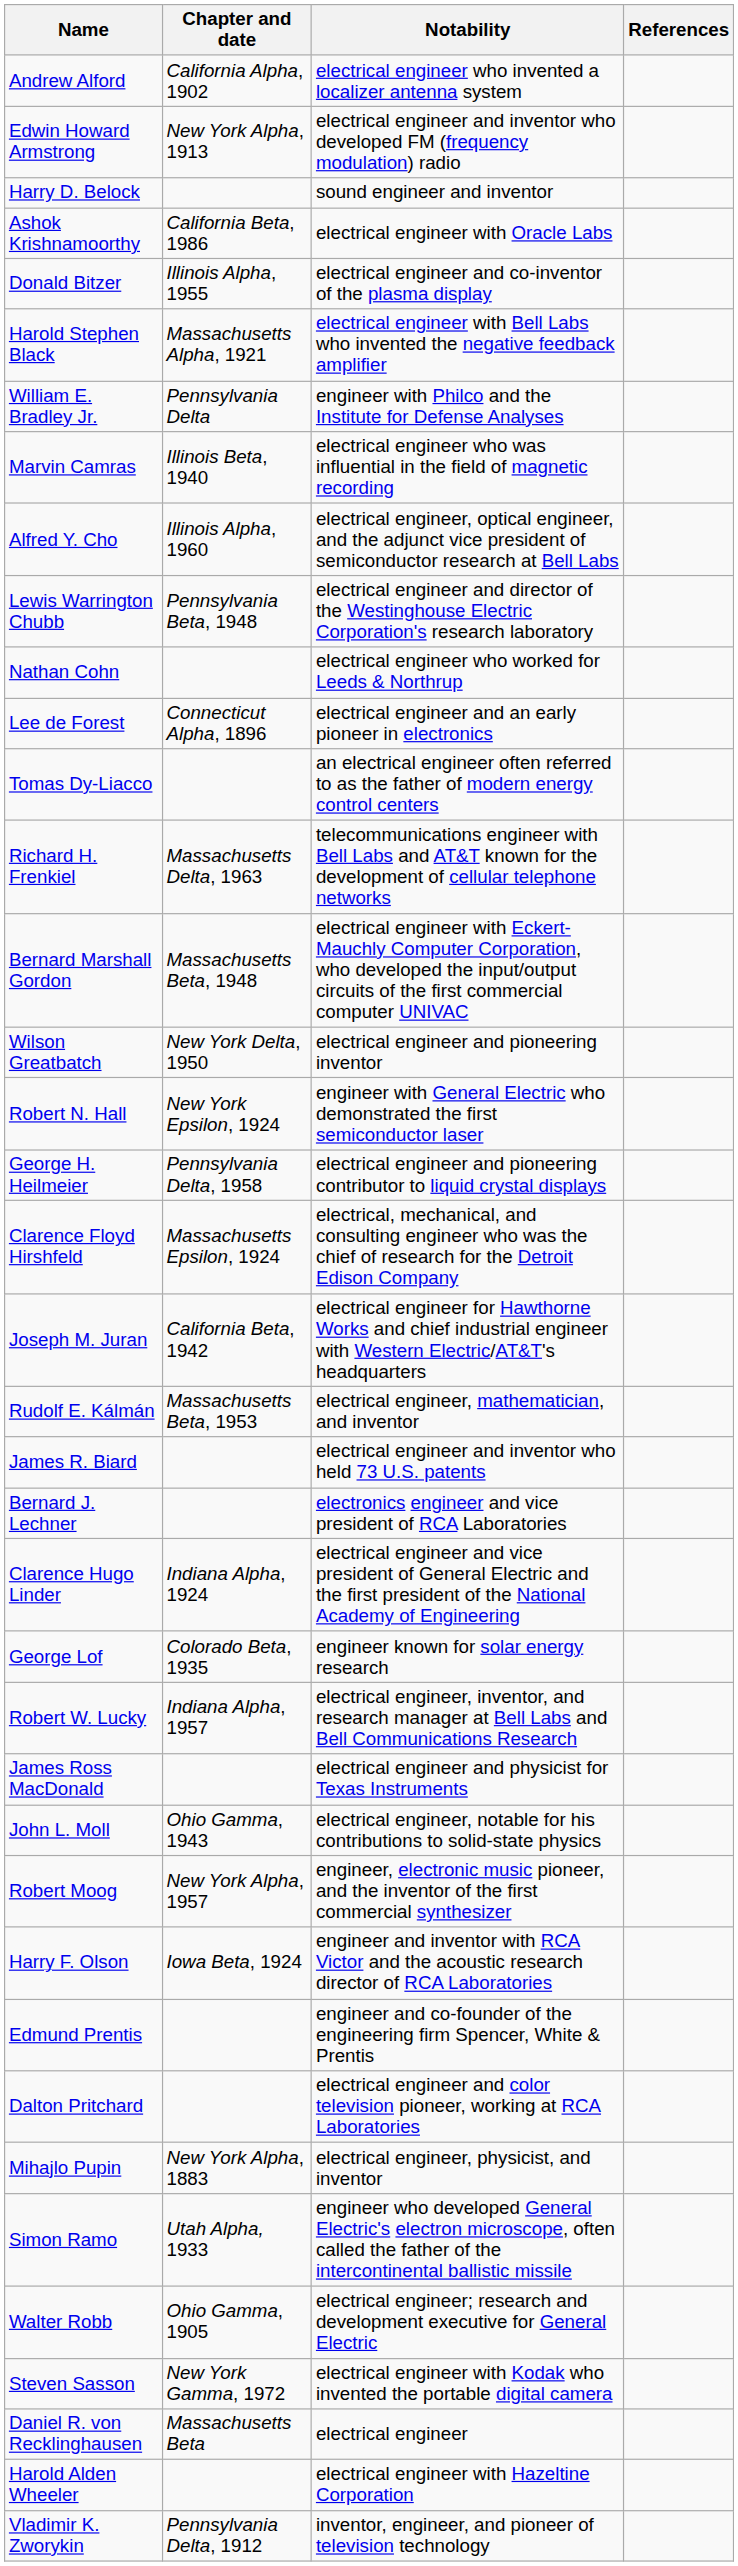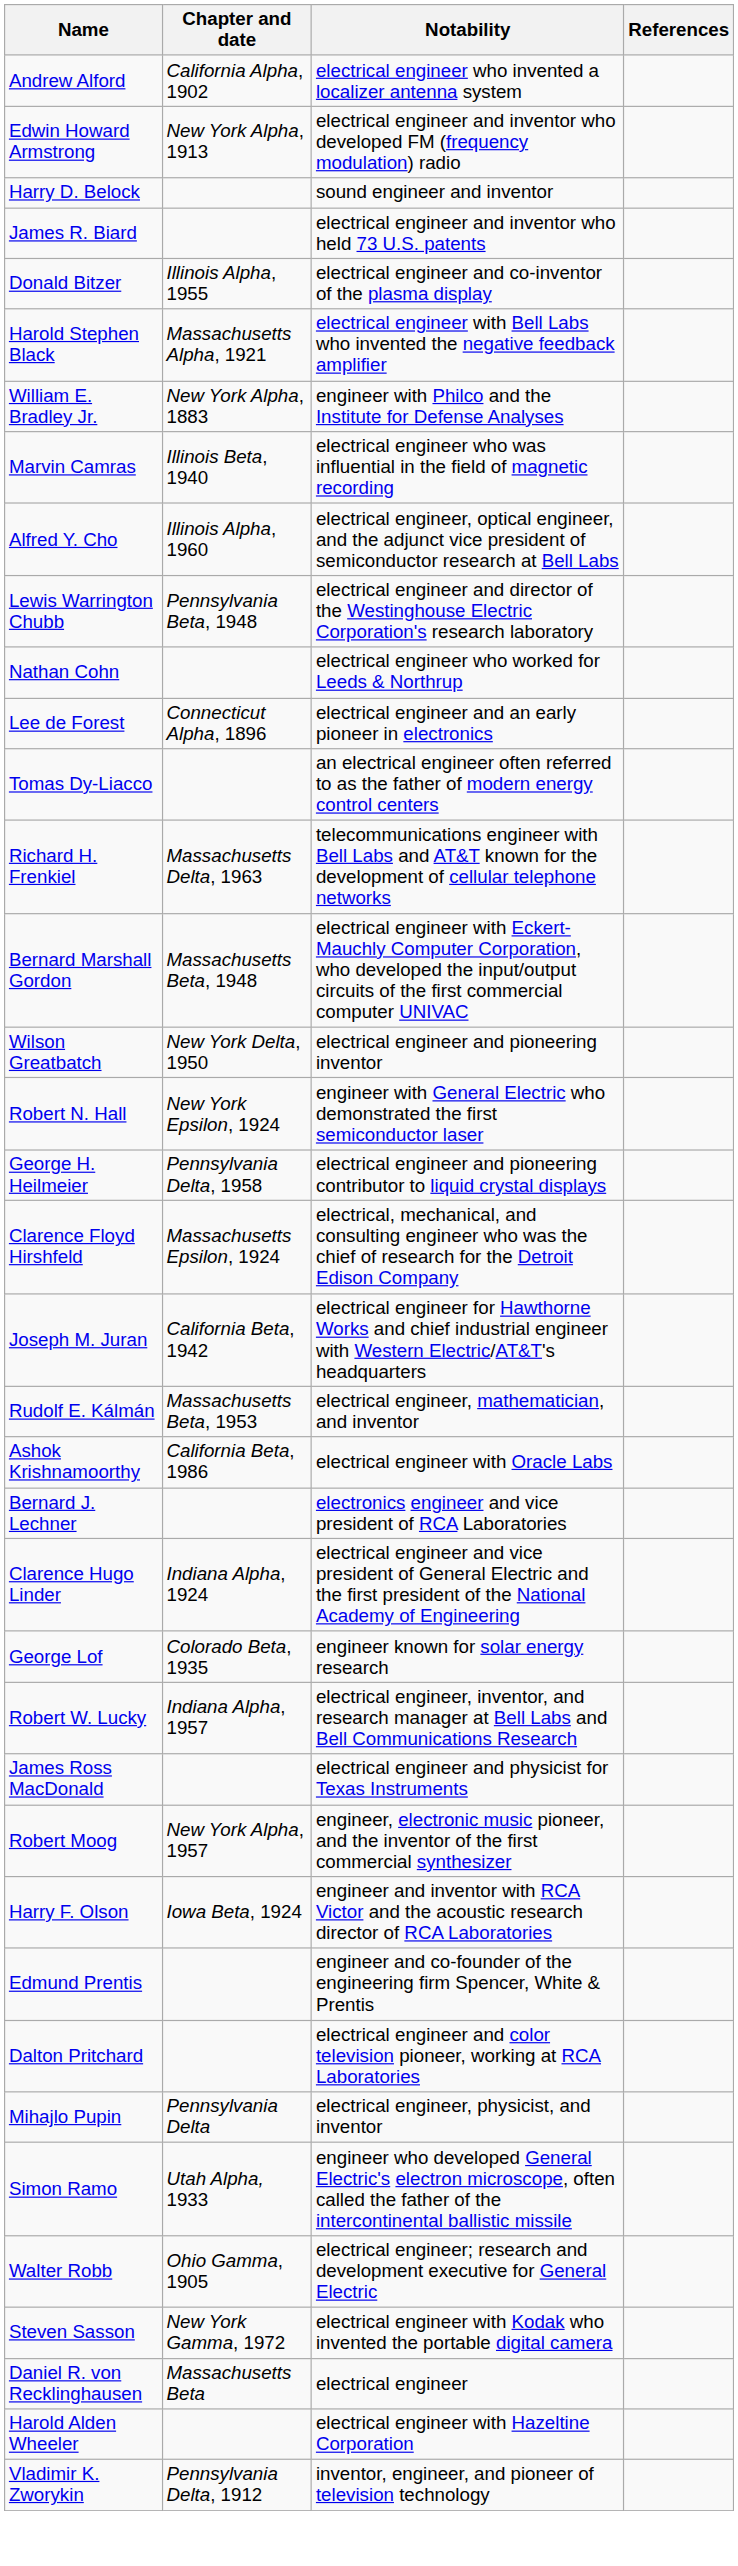 <table class="wikitable sortable" " style="width:100%;">
 <tr>
 <th>Name</th>
 <th>Chapter and date</th>
 <th>Notability</th>
 <th>References</th>
 </tr>
 <tr>
 <td><a href='#'>Andrew Alford</a></td>
 <td><em>California Alpha</em>, 1902</td>
 <td><a href='#'>electrical engineer</a> who invented a <a href='#'>localizer antenna</a> system</td>
 <td></td>
 </tr>
 <tr>
 <td><a href='#'>Edwin Howard Armstrong</a></td>
 <td><em>New York Alpha</em>, 1913</td>
 <td>electrical engineer and inventor who developed FM (<a href='#'>frequency modulation</a>) radio</td>
 <td></td>
 </tr>
 <tr>
 <td><a href='#'>Harry D. Belock</a></td>
 <td></td>
 <td>sound engineer and inventor</td>
 <td></td>
 </tr>
 <tr>
-<td><a href='#'>Ashok Krishnamoorthy</a></td>
-<td><em>California Beta</em>, 1986</td>
-<td>electrical engineer with <a href='#'>Oracle Labs</a></td>
+<td><a href='#'>James R. Biard</a></td>
+<td></td>
+<td>electrical engineer and inventor who held <a href='#'>73 U.S. patents</a></td>
 <td></td>
 </tr>
 <tr>
 <td><a href='#'>Donald Bitzer</a></td>
 <td><em>Illinois Alpha</em>, 1955</td>
 <td>electrical engineer and co-inventor of the <a href='#'>plasma display</a></td>
 <td></td>
 </tr>
 <tr>
 <td><a href='#'>Harold Stephen Black</a></td>
 <td><em>Massachusetts Alpha</em>, 1921</td>
 <td><a href='#'>electrical engineer</a> with <a href='#'>Bell Labs</a> who invented the <a href='#'>negative feedback amplifier</a></td>
 <td></td>
 </tr>
 <tr>
 <td><a href='#'>William E. Bradley Jr.</a></td>
-<td><em>Pennsylvania Delta</em></td>
+<td><em>New York Alpha</em>, 1883</td>
 <td>engineer with <a href='#'>Philco</a> and the <a href='#'>Institute for Defense Analyses</a></td>
 <td></td>
 </tr>
 <tr>
 <td><a href='#'>Marvin Camras</a></td>
 <td><em>Illinois Beta</em>, 1940</td>
 <td>electrical engineer who was influential in the field of <a href='#'>magnetic recording</a></td>
 <td></td>
 </tr>
 <tr>
 <td><a href='#'>Alfred Y. Cho</a></td>
 <td><em>Illinois Alpha</em>, 1960</td>
 <td>electrical engineer, optical engineer, and the adjunct vice president of semiconductor research at <a href='#'>Bell Labs</a></td>
 <td></td>
 </tr>
 <tr>
 <td><a href='#'>Lewis Warrington Chubb</a></td>
 <td><em>Pennsylvania Beta</em>, 1948</td>
 <td>electrical engineer and director of the <a href='#'>Westinghouse Electric Corporation's</a> research laboratory</td>
 <td></td>
 </tr>
 <tr>
 <td><a href='#'>Nathan Cohn</a></td>
 <td></td>
 <td>electrical engineer who worked for <a href='#'>Leeds & Northrup</a></td>
 <td></td>
 </tr>
 <tr>
 <td><a href='#'>Lee de Forest</a></td>
 <td><em>Connecticut Alpha</em>, 1896</td>
 <td>electrical engineer and an early pioneer in <a href='#'>electronics</a></td>
 <td></td>
 </tr>
 <tr>
 <td><a href='#'>Tomas Dy-Liacco</a></td>
 <td></td>
 <td>an electrical engineer often referred to as the father of <a href='#'>modern energy control centers</a></td>
 <td></td>
 </tr>
 <tr>
 <td><a href='#'>Richard H. Frenkiel</a></td>
 <td><em>Massachusetts Delta</em>, 1963</td>
 <td>telecommunications engineer with <a href='#'>Bell Labs</a> and <a href='#'>AT&T</a> known for the development of <a href='#'>cellular telephone networks</a></td>
 <td></td>
 </tr>
 <tr>
 <td><a href='#'>Bernard Marshall Gordon</a></td>
 <td><em>Massachusetts Beta</em>, 1948</td>
 <td>electrical engineer with <a href='#'>Eckert-Mauchly Computer Corporation</a>, who developed the input/output circuits of the first commercial computer <a href='#'>UNIVAC</a></td>
 <td></td>
 </tr>
 <tr>
 <td><a href='#'>Wilson Greatbatch</a></td>
 <td><em>New York Delta</em>, 1950</td>
 <td>electrical engineer and pioneering inventor</td>
 <td></td>
 </tr>
 <tr>
 <td><a href='#'>Robert N. Hall</a></td>
 <td><em>New York Epsilon</em>, 1924</td>
 <td>engineer with <a href='#'>General Electric</a> who demonstrated the first <a href='#'>semiconductor laser</a></td>
 <td></td>
 </tr>
 <tr>
 <td><a href='#'>George H. Heilmeier</a></td>
 <td><em>Pennsylvania Delta</em>, 1958</td>
 <td>electrical engineer and pioneering contributor to <a href='#'>liquid crystal displays</a></td>
 <td></td>
 </tr>
 <tr>
 <td><a href='#'>Clarence Floyd Hirshfeld</a></td>
 <td><em>Massachusetts Epsilon</em>, 1924</td>
 <td>electrical, mechanical, and consulting engineer who was the chief of research for the <a href='#'>Detroit Edison Company</a></td>
 <td></td>
 </tr>
 <tr>
 <td><a href='#'>Joseph M. Juran</a></td>
 <td><em>California Beta</em>, 1942</td>
 <td>electrical engineer for <a href='#'>Hawthorne Works</a> and chief industrial engineer with <a href='#'>Western Electric</a>/<a href='#'>AT&T</a>'s headquarters</td>
 <td></td>
 </tr>
 <tr>
 <td><a href='#'>Rudolf E. Kálmán</a></td>
 <td><em>Massachusetts Beta</em>, 1953</td>
 <td>electrical engineer, <a href='#'>mathematician</a>, and inventor</td>
 <td></td>
 </tr>
 <tr>
-<td><a href='#'>James R. Biard</a></td>
-<td></td>
-<td>electrical engineer and inventor who held <a href='#'>73 U.S. patents</a></td>
+<td><a href='#'>Ashok Krishnamoorthy</a></td>
+<td><em>California Beta</em>, 1986</td>
+<td>electrical engineer with <a href='#'>Oracle Labs</a></td>
 <td></td>
 </tr>
 <tr>
 <td><a href='#'>Bernard J. Lechner</a></td>
 <td></td>
 <td><a href='#'>electronics</a> <a href='#'>engineer</a> and vice president of <a href='#'>RCA</a> Laboratories</td>
 <td></td>
 </tr>
 <tr>
 <td><a href='#'>Clarence Hugo Linder</a></td>
 <td><em>Indiana Alpha</em>, 1924</td>
 <td>electrical engineer and vice president of General Electric and the first president of the <a href='#'>National Academy of Engineering</a></td>
 <td></td>
 </tr>
 <tr>
 <td><a href='#'>George Lof</a></td>
 <td><em>Colorado Beta</em>, 1935</td>
 <td>engineer known for <a href='#'>solar energy</a> research</td>
 <td></td>
 </tr>
 <tr>
 <td><a href='#'>Robert W. Lucky</a></td>
 <td><em>Indiana Alpha</em>, 1957</td>
 <td>electrical engineer, inventor, and research manager at <a href='#'>Bell Labs</a> and <a href='#'>Bell Communications Research</a></td>
 <td></td>
 </tr>
 <tr>
 <td><a href='#'>James Ross MacDonald</a></td>
 <td></td>
 <td>electrical engineer and physicist for <a href='#'>Texas Instruments</a></td>
 <td></td>
 </tr>
 <tr>
-<td><a href='#'>John L. Moll</a></td>
-<td><em>Ohio Gamma</em>, 1943</td>
-<td>electrical engineer, notable for his contributions to solid-state physics</td>
-<td></td>
-</tr>
-<tr>
 <td><a href='#'>Robert Moog</a></td>
 <td><em>New York Alpha</em>, 1957</td>
 <td>engineer, <a href='#'>electronic music</a> pioneer, and the inventor of the first commercial <a href='#'>synthesizer</a></td>
 <td></td>
 </tr>
 <tr>
 <td><a href='#'>Harry F. Olson</a></td>
 <td><em>Iowa Beta</em>, 1924</td>
 <td>engineer and inventor with <a href='#'>RCA Victor</a> and the acoustic research director of <a href='#'>RCA Laboratories</a></td>
 <td></td>
 </tr>
 <tr>
 <td><a href='#'>Edmund Prentis</a></td>
 <td></td>
 <td>engineer and co-founder of the engineering firm Spencer, White & Prentis</td>
 <td></td>
 </tr>
 <tr>
 <td><a href='#'>Dalton Pritchard</a></td>
 <td></td>
 <td>electrical engineer and <a href='#'>color television</a> pioneer, working at <a href='#'>RCA Laboratories</a></td>
 <td></td>
 </tr>
 <tr>
 <td><a href='#'>Mihajlo Pupin</a></td>
-<td><em>New York Alpha</em>, 1883</td>
+<td><em>Pennsylvania Delta</em></td>
 <td>electrical engineer, physicist, and inventor</td>
 <td></td>
 </tr>
 <tr>
 <td><a href='#'>Simon Ramo</a></td>
 <td><em>Utah Alpha,</em> 1933</td>
 <td>engineer who developed <a href='#'>General Electric's</a> <a href='#'>electron microscope</a>, often called the father of the <a href='#'>intercontinental ballistic missile</a></td>
 <td></td>
 </tr>
 <tr>
 <td><a href='#'>Walter Robb</a></td>
 <td><em>Ohio Gamma</em>, 1905</td>
 <td>electrical engineer; research and development executive for <a href='#'>General Electric</a></td>
 <td></td>
 </tr>
 <tr>
 <td><a href='#'>Steven Sasson</a></td>
 <td><em>New York Gamma</em>, 1972</td>
 <td>electrical engineer with <a href='#'>Kodak</a> who invented the portable <a href='#'>digital camera</a></td>
 <td></td>
 </tr>
 <tr>
 <td><a href='#'>Daniel R. von Recklinghausen</a></td>
 <td><em>Massachusetts Beta</em></td>
 <td>electrical engineer</td>
 <td></td>
 </tr>
 <tr>
 <td><a href='#'>Harold Alden Wheeler</a></td>
 <td></td>
 <td>electrical engineer with <a href='#'>Hazeltine Corporation</a></td>
 <td></td>
 </tr>
 <tr>
 <td><a href='#'>Vladimir K. Zworykin</a></td>
 <td><em>Pennsylvania Delta</em>, 1912</td>
 <td>inventor, engineer, and pioneer of <a href='#'>television</a> technology</td>
 <td></td>
 </tr>
 </table>
